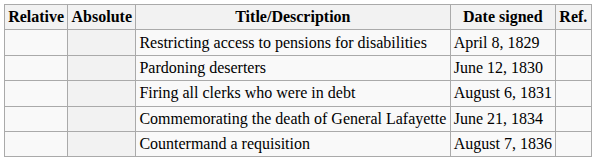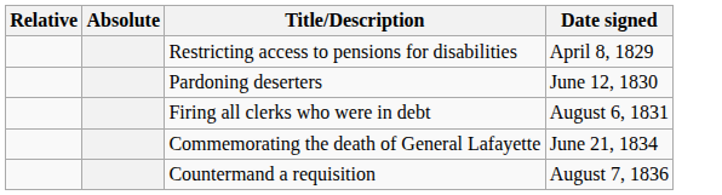 <table class="wikitable">
 <tr>
 <th>Relative </th>
 <th>Absolute </th>
 <th>Title/Description</th>
 <th>Date signed</th>
-<th>Ref.</th>
 </tr>
 <tr>
 <td></td>
 <th></th>
 <td>Restricting access to pensions for disabilities</td>
 <td>April 8, 1829</td>
-<td></td>
 </tr>
 <tr>
 <td></td>
 <th></th>
 <td>Pardoning deserters</td>
 <td>June 12, 1830</td>
-<td></td>
 </tr>
 <tr>
 <td></td>
 <th></th>
 <td>Firing all clerks who were in debt</td>
 <td>August 6, 1831</td>
-<td></td>
 </tr>
 <tr>
 <td></td>
 <th></th>
 <td>Commemorating the death of General Lafayette</td>
 <td>June 21, 1834</td>
-<td></td>
 </tr>
 <tr>
 <td></td>
 <th></th>
 <td>Countermand a requisition</td>
 <td>August 7, 1836</td>
-<td></td>
 </tr>
 </table>
